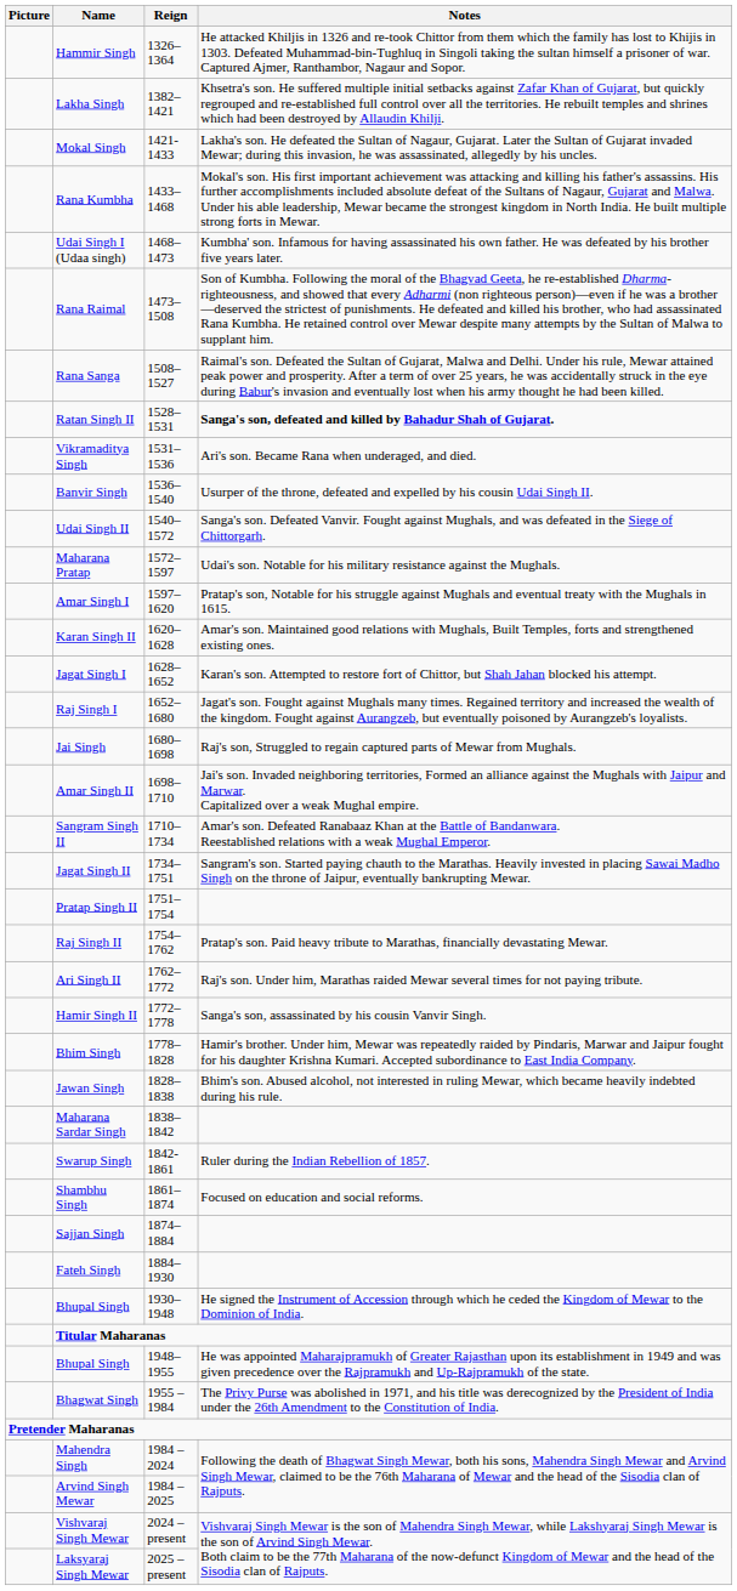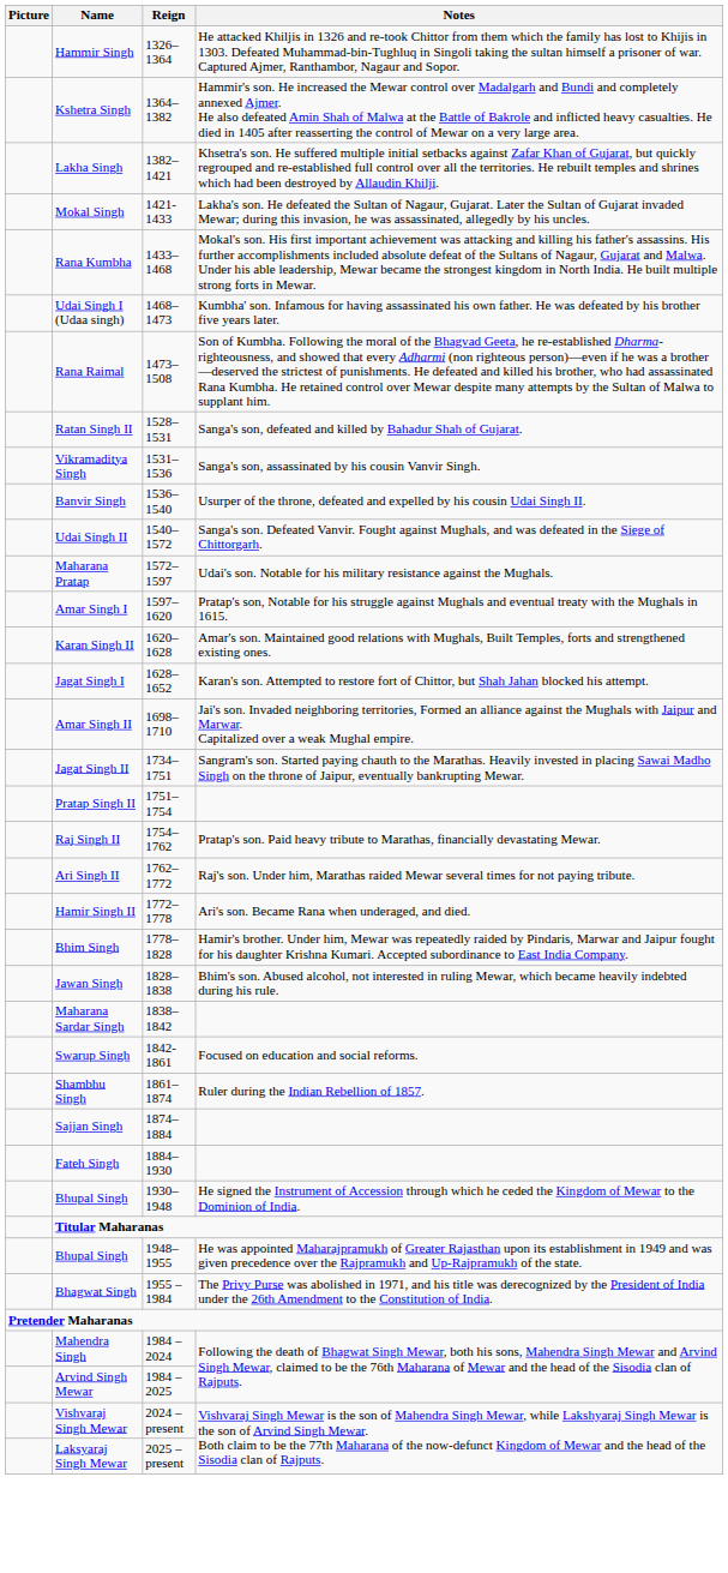 <table class="wikitable">
 <tr>
 <th>Picture</th>
 <th>Name</th>
 <th>Reign</th>
 <th>Notes</th>
 </tr>
 <tr>
 <td></td>
 <td><a href='#'>Hammir Singh</a></td>
 <td>1326–1364</td>
 <td>He attacked Khiljis in 1326 and re-took Chittor from them which the family has lost to Khijis in 1303. Defeated Muhammad-bin-Tughluq in Singoli taking the sultan himself a prisoner of war.<br>Captured Ajmer, Ranthambor, Nagaur and Sopor.</td>
+</tr>
+<tr>
+<td></td>
+<td><a href='#'>Kshetra Singh</a></td>
+<td>1364–1382</td>
+<td>Hammir's son. He increased the Mewar control over <a href='#'>Madalgarh</a> and <a href='#'>Bundi</a> and  completely annexed <a href='#'>Ajmer</a>.<br>He also defeated <a href='#'>Amin Shah of Malwa</a> at the <a href='#'>Battle of Bakrole</a> and inflicted heavy casualties. He died in 1405 after reasserting the control of Mewar on a very large area.</td>
 </tr>
 <tr>
 <td></td>
 <td><a href='#'>Lakha Singh</a></td>
 <td>1382–1421</td>
 <td>Khsetra's son. He suffered multiple initial setbacks against <a href='#'>Zafar Khan of Gujarat</a>, but quickly regrouped and re-established full control over all the territories.  He rebuilt temples and shrines which had been destroyed by <a href='#'>Allaudin Khilji</a>.</td>
 </tr>
 <tr>
 <td></td>
 <td><a href='#'>Mokal Singh</a></td>
 <td>1421-1433</td>
 <td>Lakha's son. He defeated the Sultan of Nagaur, Gujarat. Later the Sultan of Gujarat invaded Mewar; during this invasion, he was assassinated, allegedly by his uncles.</td>
 </tr>
 <tr>
 <td></td>
 <td><a href='#'>Rana Kumbha</a></td>
 <td>1433–1468</td>
 <td>Mokal's son. His first important  achievement was attacking and  killing his father's assassins. His further accomplishments included absolute defeat of the Sultans of Nagaur, <a href='#'>Gujarat</a> and <a href='#'>Malwa</a>. Under his able leadership, Mewar became the strongest kingdom in North India. He built multiple strong forts in Mewar.</td>
 </tr>
 <tr>
 <td></td>
 <td><a href='#'>Udai Singh I</a><br>(Udaa singh)</td>
 <td>1468–1473</td>
 <td>Kumbha' son. Infamous for having assassinated his own father. He was defeated by his brother five years later.</td>
 </tr>
 <tr>
 <td></td>
 <td><a href='#'>Rana Raimal</a></td>
 <td>1473–1508</td>
 <td>Son of Kumbha. Following the moral of the <a href='#'>Bhagvad Geeta</a>, he re-established <em><a href='#'>Dharma</a></em>-righteousness, and showed that every <a href='#'><em>Adharmi</em></a> (non righteous person)—even if he was a brother—deserved the strictest of punishments. He defeated and killed his brother, who had assassinated Rana Kumbha. He retained control over Mewar despite many attempts by the Sultan of Malwa to supplant him.</td>
 </tr>
 <tr>
 <td></td>
-<td><a href='#'>Rana Sanga</a></td>
-<td>1508–1527</td>
-<td>Raimal's son. Defeated the Sultan of Gujarat, Malwa and Delhi. Under his rule, Mewar attained peak power and prosperity. After a term of over 25 years, he was accidentally struck in the eye during <a href='#'>Babur</a>'s invasion and eventually lost when his army thought he had been killed.</td>
-</tr>
-<tr>
-<td></td>
 <td><a href='#'>Ratan Singh II</a></td>
 <td>1528–1531</td>
-<td><strong>Sanga's son, defeated and killed by <a href='#'>Bahadur Shah of Gujarat</a>.</strong></td>
+<td>Sanga's son, defeated and killed by <a href='#'>Bahadur Shah of Gujarat</a>.</td>
 </tr>
 <tr>
 <td></td>
 <td><a href='#'>Vikramaditya Singh</a></td>
 <td>1531–1536</td>
-<td>Ari's son. Became Rana when underaged, and died.</td>
+<td>Sanga's son, assassinated by his cousin Vanvir Singh.</td>
 </tr>
 <tr>
 <td></td>
 <td><a href='#'>Banvir Singh</a></td>
 <td>1536–1540</td>
 <td>Usurper of the throne, defeated and expelled by his cousin <a href='#'>Udai Singh II</a>.</td>
 </tr>
 <tr>
 <td></td>
 <td><a href='#'>Udai Singh II</a></td>
 <td>1540–1572</td>
 <td>Sanga's son. Defeated Vanvir. Fought against Mughals, and was defeated in the <a href='#'>Siege of Chittorgarh</a>.</td>
 </tr>
 <tr>
 <td></td>
 <td><a href='#'>Maharana Pratap</a></td>
 <td>1572–1597</td>
 <td>Udai's son. Notable for his military resistance against the Mughals.</td>
 </tr>
 <tr>
 <td></td>
 <td><a href='#'>Amar Singh I</a></td>
 <td>1597–1620</td>
 <td>Pratap's son, Notable for his struggle against Mughals and eventual treaty with the Mughals in 1615.</td>
 </tr>
 <tr>
 <td></td>
 <td><a href='#'>Karan Singh II</a></td>
 <td>1620–1628</td>
 <td>Amar's son. Maintained good relations with Mughals, Built Temples, forts and strengthened existing ones.</td>
 </tr>
 <tr>
 <td></td>
 <td><a href='#'>Jagat Singh I</a></td>
 <td>1628–1652</td>
 <td>Karan's son. Attempted to restore fort of Chittor, but <a href='#'>Shah Jahan</a> blocked his attempt.</td>
 </tr>
 <tr>
 <td></td>
-<td><a href='#'>Raj Singh I</a></td>
-<td>1652–1680</td>
-<td>Jagat's son. Fought against Mughals many times. Regained territory and increased the wealth of the kingdom. Fought against <a href='#'>Aurangzeb</a>, but eventually poisoned by Aurangzeb's loyalists.</td>
-</tr>
-<tr>
-<td></td>
-<td><a href='#'>Jai Singh</a></td>
-<td>1680–1698</td>
-<td>Raj's son, Struggled to regain captured parts of Mewar from Mughals.</td>
-</tr>
-<tr>
-<td></td>
 <td><a href='#'>Amar Singh II</a></td>
 <td>1698–1710</td>
 <td>Jai's son. Invaded neighboring territories, Formed an alliance against the Mughals with <a href='#'>Jaipur</a> and <a href='#'>Marwar</a>.<br>Capitalized over a weak Mughal empire.</td>
-</tr>
-<tr>
-<td></td>
-<td><a href='#'>Sangram Singh II</a></td>
-<td>1710–1734</td>
-<td>Amar's son. Defeated Ranabaaz Khan at the <a href='#'>Battle of Bandanwara</a>.<br>Reestablished relations with a weak <a href='#'>Mughal Emperor</a>.</td>
 </tr>
 <tr>
 <td></td>
 <td><a href='#'>Jagat Singh II</a></td>
 <td>1734–1751</td>
 <td>Sangram's son. Started paying chauth to the Marathas. Heavily invested in placing <a href='#'>Sawai Madho Singh</a> on the throne of Jaipur, eventually bankrupting Mewar.</td>
 </tr>
 <tr>
 <td></td>
 <td><a href='#'>Pratap Singh II</a></td>
 <td>1751–1754</td>
 <td></td>
 </tr>
 <tr>
 <td></td>
 <td><a href='#'>Raj Singh II</a></td>
 <td>1754–1762</td>
 <td>Pratap's son. Paid heavy tribute to Marathas, financially devastating Mewar.</td>
 </tr>
 <tr>
 <td></td>
 <td><a href='#'>Ari Singh II</a></td>
 <td>1762–1772</td>
 <td>Raj's son. Under him, Marathas raided Mewar several times for not paying tribute.</td>
 </tr>
 <tr>
 <td></td>
 <td><a href='#'>Hamir Singh II</a></td>
 <td>1772–1778</td>
-<td>Sanga's son, assassinated by his cousin Vanvir Singh.</td>
+<td>Ari's son. Became Rana when underaged, and died.</td>
 </tr>
 <tr>
 <td></td>
 <td><a href='#'>Bhim Singh</a></td>
 <td>1778–1828</td>
 <td>Hamir's brother. Under him, Mewar was repeatedly raided by Pindaris, Marwar and Jaipur fought for his daughter Krishna Kumari. Accepted subordinance to <a href='#'>East India Company</a>.</td>
 </tr>
 <tr>
 <td></td>
 <td><a href='#'>Jawan Singh</a></td>
 <td>1828–1838</td>
 <td>Bhim's son. Abused alcohol, not interested in ruling Mewar, which became heavily indebted during his rule.</td>
 </tr>
 <tr>
 <td></td>
 <td><a href='#'>Maharana Sardar Singh</a></td>
 <td>1838–1842</td>
 <td></td>
 </tr>
 <tr>
 <td></td>
 <td><a href='#'>Swarup Singh</a></td>
 <td>1842-1861</td>
-<td>Ruler during the <a href='#'>Indian Rebellion of 1857</a>.</td>
+<td>Focused on education and social reforms.</td>
 </tr>
 <tr>
 <td></td>
 <td><a href='#'>Shambhu Singh</a></td>
 <td>1861–1874</td>
-<td>Focused on education and social reforms.</td>
+<td>Ruler during the <a href='#'>Indian Rebellion of 1857</a>.</td>
 </tr>
 <tr>
 <td></td>
 <td><a href='#'>Sajjan Singh</a></td>
 <td>1874–1884</td>
 <td></td>
 </tr>
 <tr>
 <td></td>
 <td><a href='#'>Fateh Singh</a></td>
 <td>1884–1930</td>
 <td></td>
 </tr>
 <tr>
 <td></td>
 <td><a href='#'>Bhupal Singh</a></td>
 <td>1930–1948</td>
 <td>He signed the <a href='#'>Instrument of Accession</a> through which he ceded the <a href='#'>Kingdom of Mewar</a> to the <a href='#'>Dominion of India</a>.</td>
 </tr>
 <tr>
 <td></td>
 <td colspan="3"><strong><a href='#'>Titular</a> Maharanas</strong></td>
 </tr>
 <tr>
 <td></td>
 <td><a href='#'>Bhupal Singh</a></td>
 <td>1948–1955</td>
 <td>He was appointed <a href='#'>Maharajpramukh</a> of <a href='#'>Greater Rajasthan</a> upon its establishment in 1949 and was given precedence over the <a href='#'>Rajpramukh</a> and <a href='#'>Up-Rajpramukh</a> of the state.</td>
 </tr>
 <tr>
 <td></td>
 <td><a href='#'>Bhagwat Singh</a></td>
 <td>1955 –1984</td>
 <td>The <a href='#'>Privy Purse</a> was abolished in 1971, and his title was derecognized by the <a href='#'>President of India</a> under the <a href='#'>26th Amendment</a> to the <a href='#'>Constitution of India</a>.</td>
 </tr>
 <tr>
 <td colspan="4"><strong><a href='#'>Pretender</a> Maharanas</strong></td>
 </tr>
 <tr>
 <td></td>
 <td><a href='#'>Mahendra Singh</a></td>
 <td>1984 – 2024</td>
 <td rowspan="2">Following the death of <a href='#'>Bhagwat Singh Mewar</a>, both his sons, <a href='#'>Mahendra Singh Mewar</a> and <a href='#'>Arvind Singh Mewar</a>, claimed to be the 76th <a href='#'>Maharana</a> of <a href='#'>Mewar</a> and the head of the <a href='#'>Sisodia</a> clan of <a href='#'>Rajputs</a>.</td>
 </tr>
 <tr>
 <td></td>
 <td><a href='#'>Arvind Singh Mewar</a></td>
 <td>1984 – 2025</td>
 </tr>
 <tr>
 <td></td>
 <td><a href='#'>Vishvaraj Singh Mewar</a></td>
 <td>2024 – present</td>
 <td rowspan="2"><a href='#'>Vishvaraj Singh Mewar</a> is the son of <a href='#'>Mahendra Singh Mewar</a>, while <a href='#'>Lakshyaraj Singh Mewar</a> is the son of <a href='#'>Arvind Singh Mewar</a>.<br>Both claim to be the 77th <a href='#'>Maharana</a> of the now-defunct <a href='#'>Kingdom of Mewar</a> and the head of the <a href='#'>Sisodia</a> clan of <a href='#'>Rajputs</a>.</td>
 </tr>
 <tr>
 <td></td>
 <td><a href='#'>Laksyaraj Singh Mewar</a></td>
 <td>2025 – present</td>
 </tr>
 </table>
